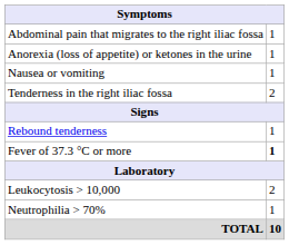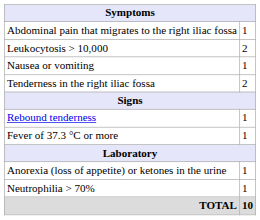 <table border="0" style="background:#ffffff" align="right" class="sortable wikitable">
 <tr>
 <td bgcolor="Lavender" colspan="2" style="text-align:center"><strong>Symptoms</strong></td>
 </tr>
 <tr>
 <td>Abdominal pain that migrates to the right iliac fossa</td>
 <td>1</td>
 </tr>
 <tr>
-<td>Anorexia (loss of appetite) or ketones in the urine</td>
-<td>1</td>
+<td>Leukocytosis > 10,000</td>
+<td>2</td>
 </tr>
 <tr>
 <td>Nausea or vomiting</td>
 <td>1</td>
 </tr>
 <tr>
 <td>Tenderness in the right iliac fossa</td>
 <td>2</td>
 </tr>
 <tr>
 <td bgcolor="Lavender" colspan="2" style="text-align:center"><strong>Signs</strong></td>
 </tr>
 <tr>
 <td><a href='#'>Rebound tenderness</a></td>
 <td>1</td>
 </tr>
 <tr>
 <td>Fever of 37.3 °C or more</td>
-<td><strong>1</strong></td>
+<td>1</td>
 </tr>
 <tr>
 <td bgcolor="Lavender" colspan="2" style="text-align:center"><strong>Laboratory</strong></td>
 </tr>
 <tr>
-<td>Leukocytosis > 10,000</td>
-<td>2</td>
+<td>Anorexia (loss of appetite) or ketones in the urine</td>
+<td>1</td>
 </tr>
 <tr>
 <td>Neutrophilia > 70%</td>
 <td>1</td>
 </tr>
 <tr>
 <td bgcolor="Gainsboro" style="text-align:right"><strong>TOTAL</strong></td>
 <td bgcolor="Gainsboro"><strong>10</strong></td>
 </tr>
 </table>
